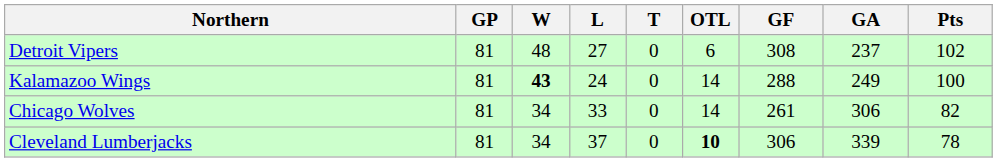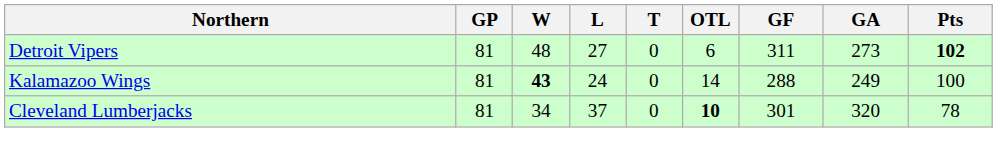 <table class="wikitable">
 <tr>
 <th width="40%">Northern</th>
 <th width="5%">GP</th>
 <th width="5%">W</th>
 <th width="5%">L</th>
 <th width="5%">T</th>
 <th width="5%">OTL</th>
 <th width="7.5%">GF</th>
 <th width="7.5%">GA</th>
 <th width="7.5%">Pts</th>
 </tr>
 <tr align="center" bgcolor="#CCFFCC">
 <td align="left"><a href='#'>Detroit Vipers</a></td>
 <td>81</td>
 <td>48</td>
 <td>27</td>
 <td>0</td>
 <td>6</td>
-<td>308</td>
-<td>237</td>
-<td>102</td>
+<td>311</td>
+<td>273</td>
+<td><strong>102</strong></td>
 </tr>
 <tr align="center" bgcolor="#CCFFCC">
 <td align="left"><a href='#'>Kalamazoo Wings</a></td>
 <td>81</td>
 <td><strong>43</strong></td>
 <td>24</td>
 <td>0</td>
 <td>14</td>
 <td>288</td>
 <td>249</td>
 <td>100</td>
 </tr>
 <tr align="center" bgcolor="#CCFFCC">
-<td align="left"><a href='#'>Chicago Wolves</a></td>
-<td>81</td>
-<td>34</td>
-<td>33</td>
-<td>0</td>
-<td>14</td>
-<td>261</td>
-<td>306</td>
-<td>82</td>
-</tr>
-<tr align="center" bgcolor="#CCFFCC">
 <td align="left"><a href='#'>Cleveland Lumberjacks</a></td>
 <td>81</td>
 <td>34</td>
 <td>37</td>
 <td>0</td>
 <td><strong>10</strong></td>
-<td>306</td>
-<td>339</td>
+<td>301</td>
+<td>320</td>
 <td>78</td>
 </tr>
 </table>
